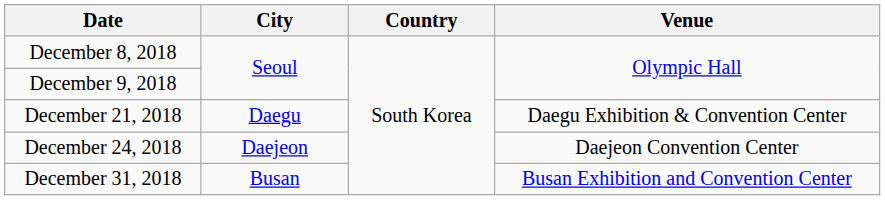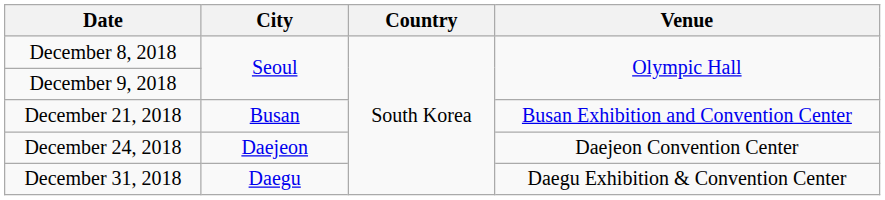 <table class="wikitable" style="text-align:center">
 <tr>
 <th scope="col" width="150">Date</th>
 <th scope="col" width="110">City</th>
 <th scope="col" width="110">Country</th>
 <th scope="col" width="300">Venue</th>
 </tr>
 <tr>
 <td>December 8, 2018</td>
 <td rowspan="2"><a href='#'>Seoul</a></td>
 <td rowspan="5">South Korea</td>
 <td rowspan="2"><a href='#'>Olympic Hall</a></td>
 </tr>
 <tr>
 <td>December 9, 2018</td>
 </tr>
 <tr>
 <td>December 21, 2018</td>
-<td><a href='#'>Daegu</a></td>
-<td>Daegu Exhibition & Convention Center</td>
+<td><a href='#'>Busan</a></td>
+<td><a href='#'>Busan Exhibition and Convention Center</a></td>
 </tr>
 <tr>
 <td>December 24, 2018</td>
 <td><a href='#'>Daejeon</a></td>
 <td>Daejeon Convention Center</td>
 </tr>
 <tr>
 <td>December 31, 2018</td>
-<td><a href='#'>Busan</a></td>
-<td><a href='#'>Busan Exhibition and Convention Center</a></td>
+<td><a href='#'>Daegu</a></td>
+<td>Daegu Exhibition & Convention Center</td>
 </tr>
 </table>
